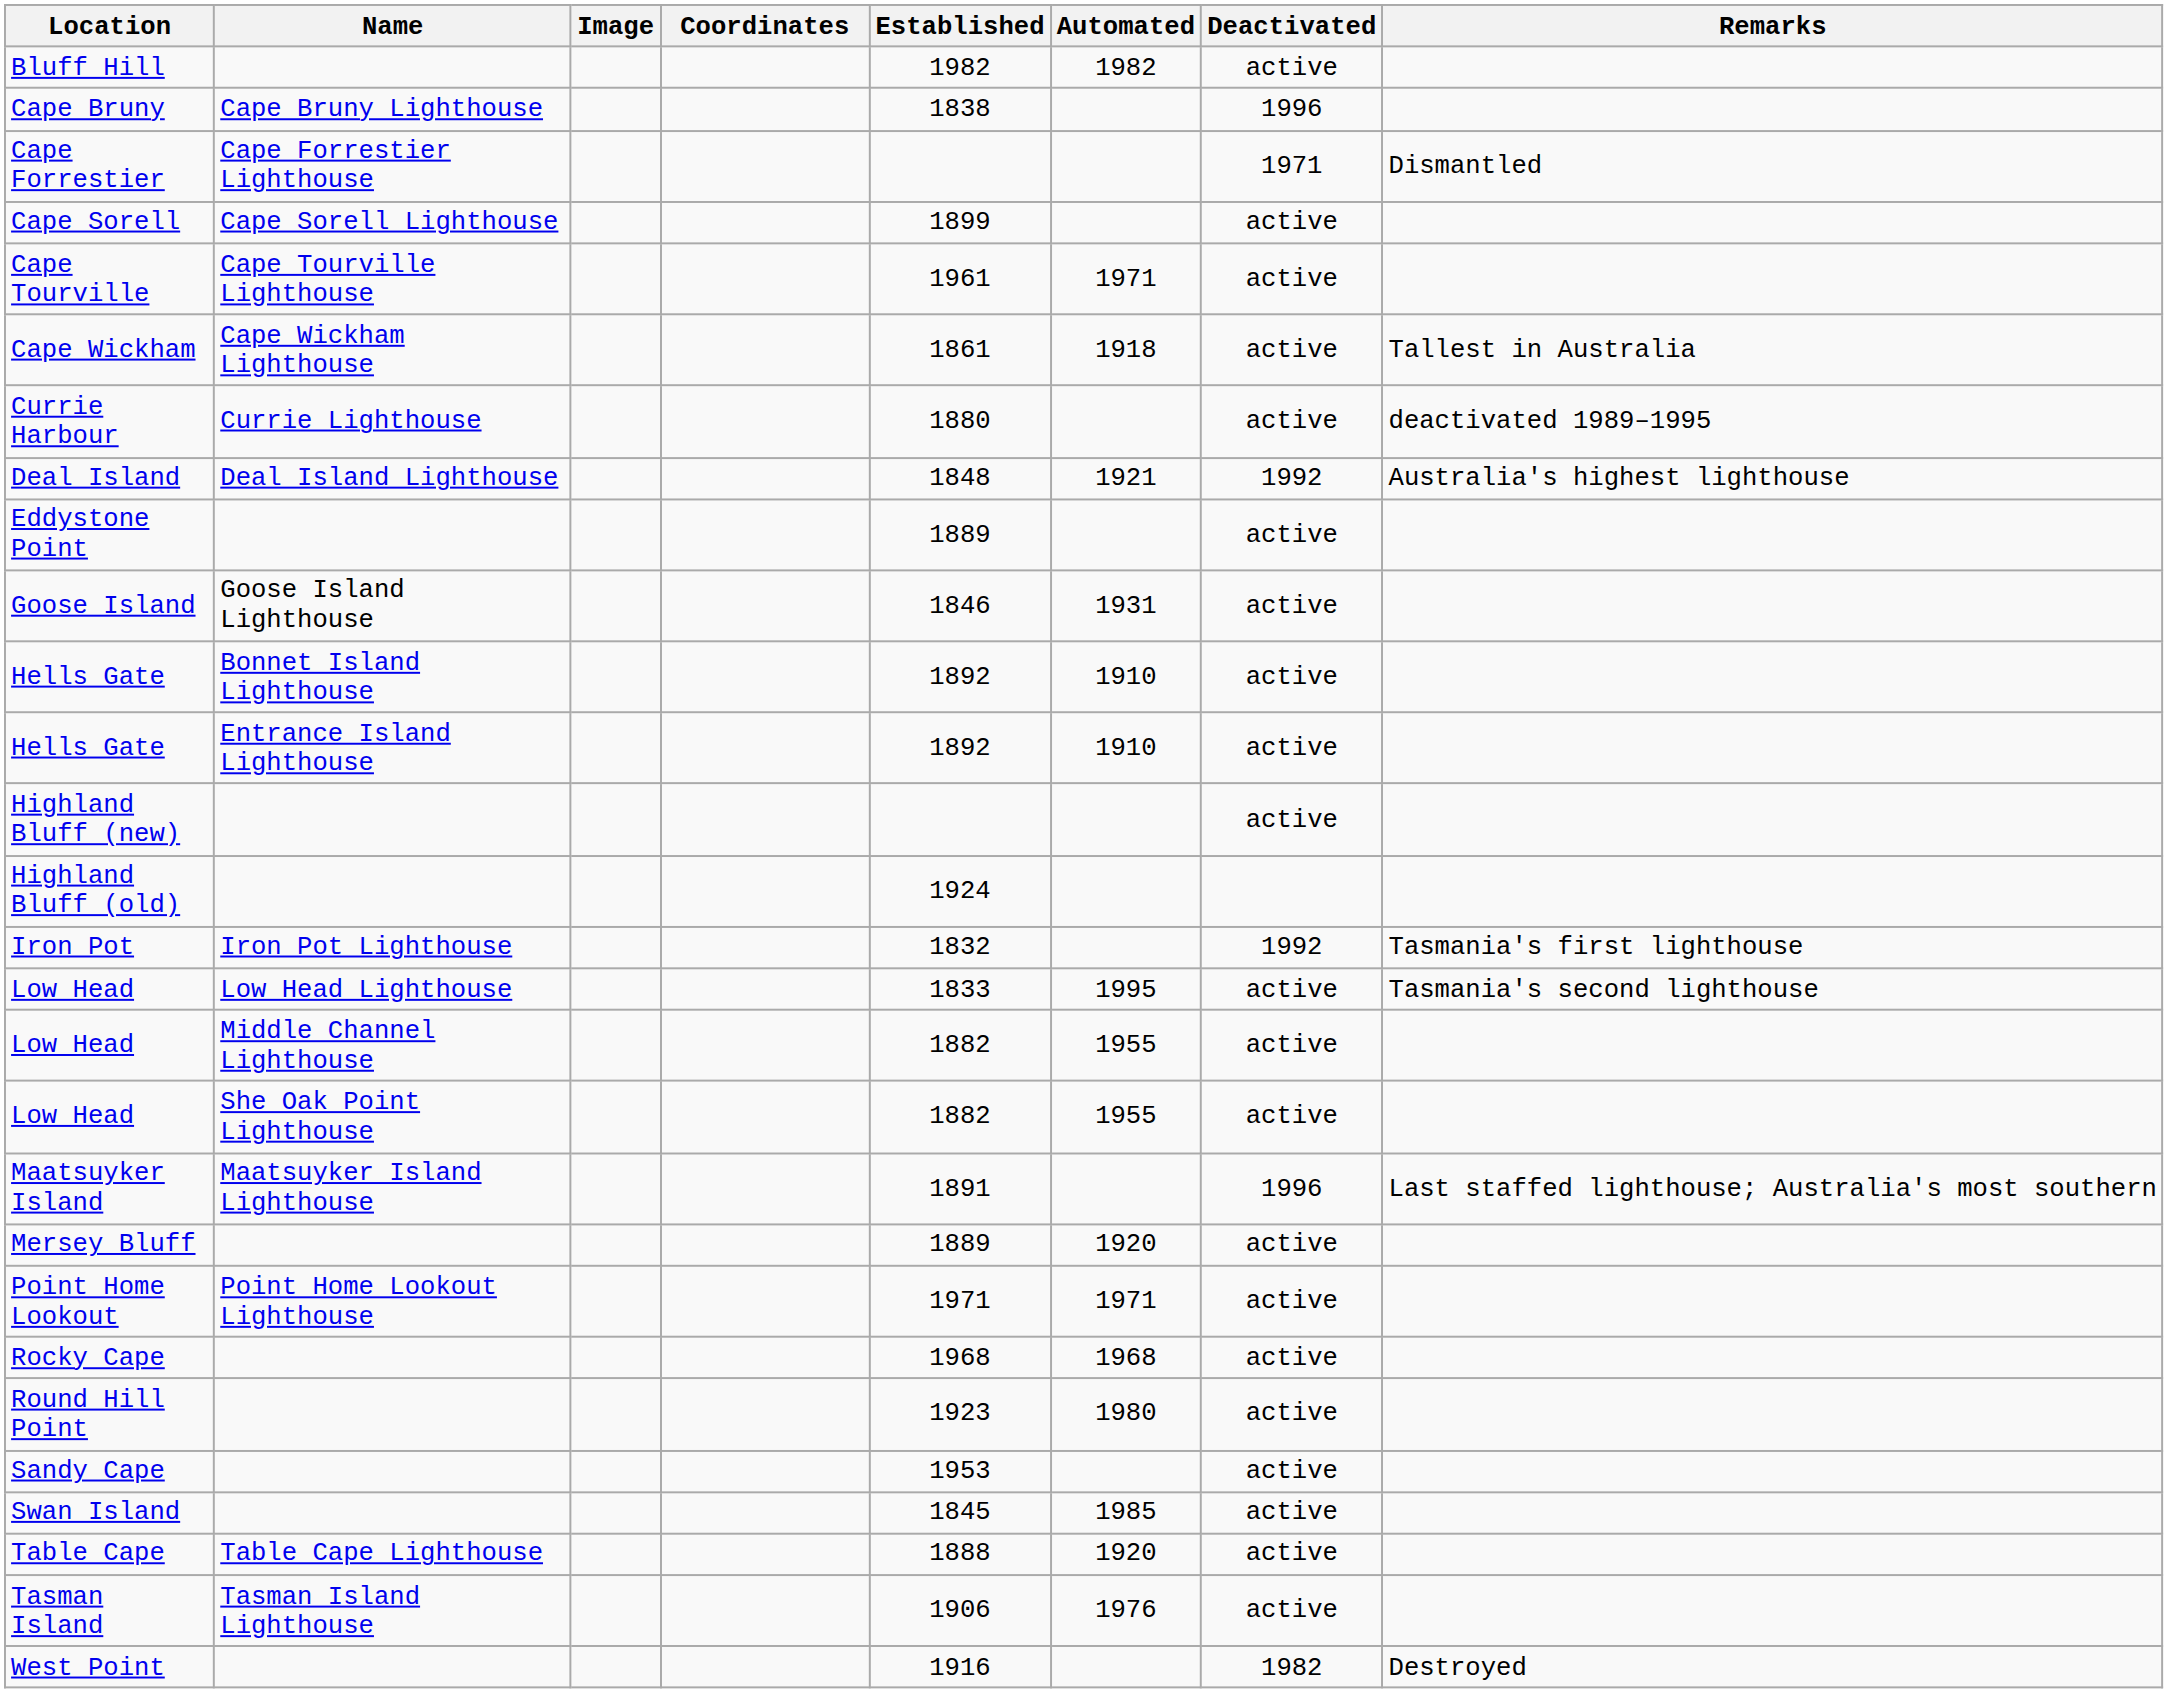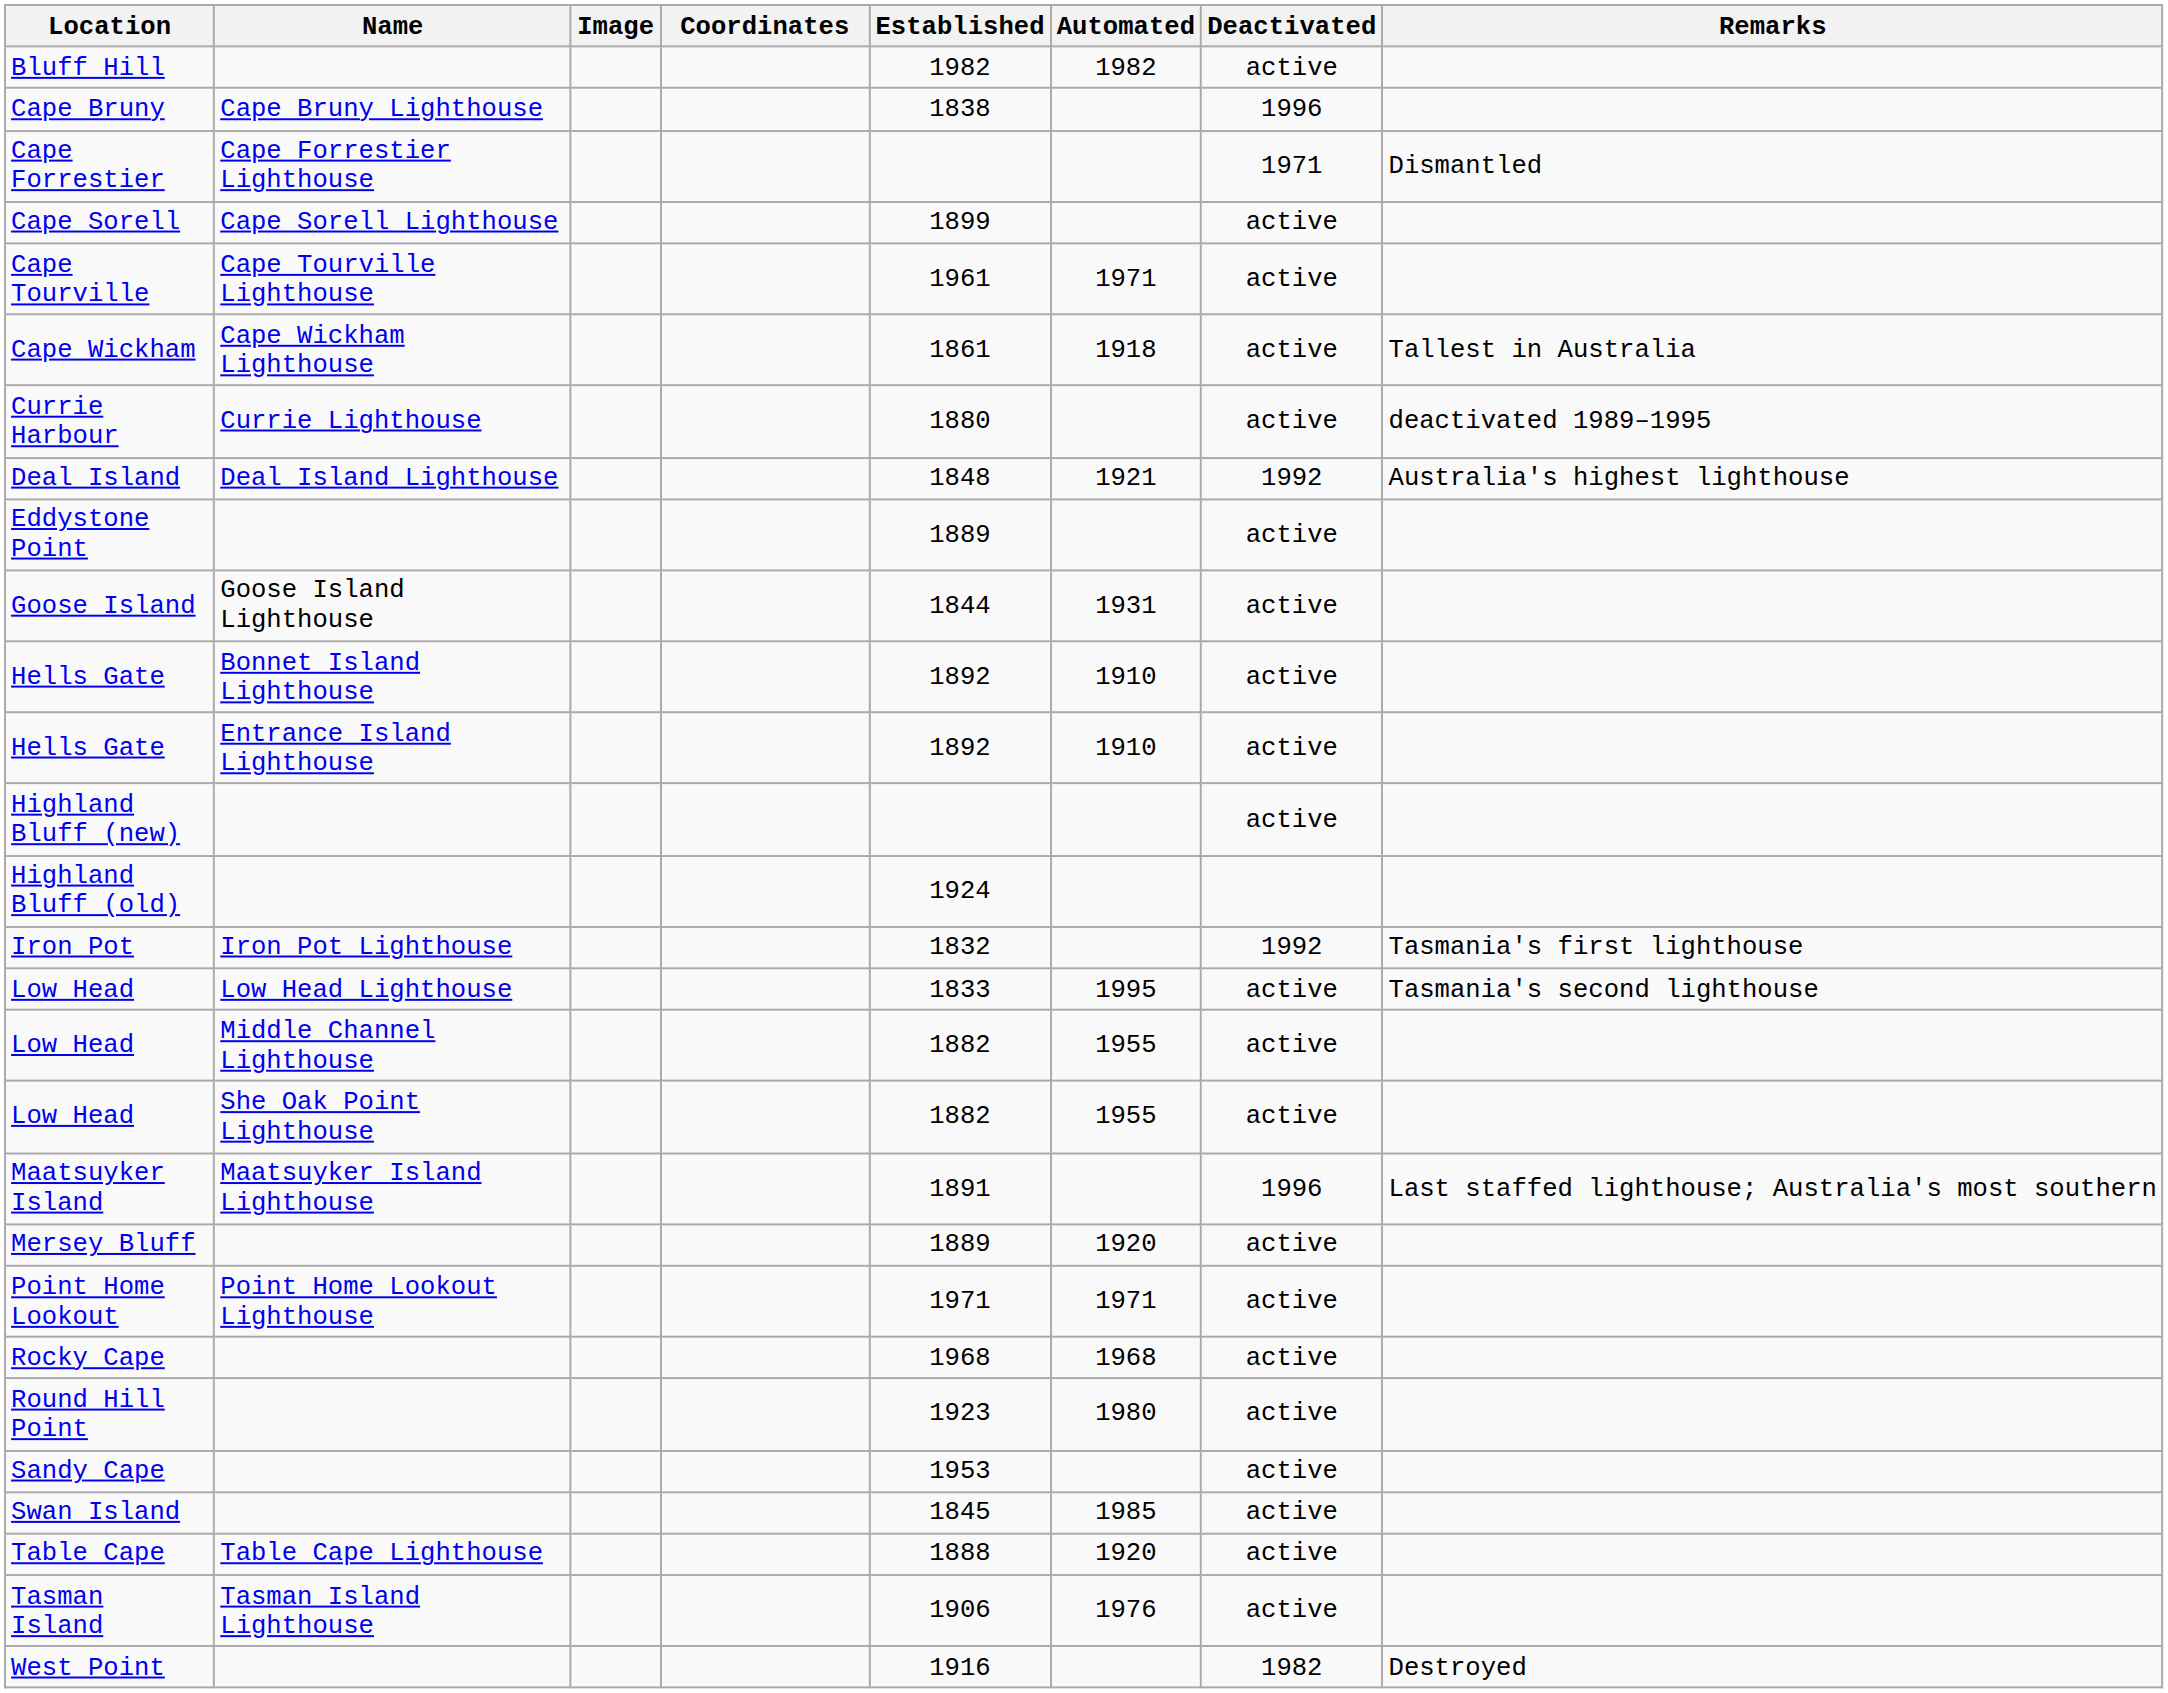 <table class="wikitable sortable">
 <tr>
 <th width="100">Location</th>
 <th width="175">Name</th>
 <th class="unsortable">Image</th>
 <th width="100">Coordinates</th>
 <th>Established</th>
 <th>Automated</th>
 <th>Deactivated</th>
 <th>Remarks</th>
 </tr>
 <tr>
 <td><a href='#'>Bluff Hill</a></td>
 <td></td>
 <td></td>
 <td></td>
 <td style="text-align: center;">1982</td>
 <td style="text-align: center;">1982</td>
 <td style="text-align: center;">active</td>
 <td></td>
 </tr>
 <tr>
 <td><a href='#'>Cape Bruny</a></td>
 <td><a href='#'>Cape Bruny Lighthouse</a></td>
 <td></td>
 <td></td>
 <td style="text-align: center;">1838</td>
 <td></td>
 <td style="text-align: center;">1996</td>
 <td></td>
 </tr>
 <tr>
 <td><a href='#'>Cape Forrestier</a></td>
 <td><a href='#'>Cape Forrestier Lighthouse</a></td>
 <td></td>
 <td></td>
 <td></td>
 <td></td>
 <td style="text-align: center;">1971</td>
 <td>Dismantled</td>
 </tr>
 <tr>
 <td><a href='#'>Cape Sorell</a></td>
 <td><a href='#'>Cape Sorell Lighthouse</a></td>
 <td></td>
 <td></td>
 <td style="text-align: center;">1899</td>
 <td></td>
 <td style="text-align: center;">active</td>
 <td></td>
 </tr>
 <tr>
 <td><a href='#'>Cape Tourville</a></td>
 <td><a href='#'>Cape Tourville Lighthouse</a></td>
 <td></td>
 <td></td>
 <td style="text-align: center;">1961</td>
 <td style="text-align: center;">1971</td>
 <td style="text-align: center;">active</td>
 <td></td>
 </tr>
 <tr>
 <td><a href='#'>Cape Wickham</a></td>
 <td><a href='#'>Cape Wickham Lighthouse</a></td>
 <td></td>
 <td></td>
 <td style="text-align: center;">1861</td>
 <td style="text-align: center;">1918</td>
 <td style="text-align: center;">active</td>
 <td>Tallest in Australia</td>
 </tr>
 <tr>
 <td><a href='#'>Currie Harbour</a></td>
 <td><a href='#'>Currie Lighthouse</a></td>
 <td></td>
 <td></td>
 <td style="text-align: center;">1880</td>
 <td></td>
 <td style="text-align: center;">active</td>
 <td>deactivated 1989–1995</td>
 </tr>
 <tr>
 <td><a href='#'>Deal Island</a></td>
 <td><a href='#'>Deal Island Lighthouse</a></td>
 <td></td>
 <td></td>
 <td style="text-align: center;">1848</td>
 <td style="text-align: center;">1921</td>
 <td style="text-align: center;">1992</td>
 <td>Australia's highest lighthouse</td>
 </tr>
 <tr>
 <td><a href='#'>Eddystone Point</a></td>
 <td></td>
 <td></td>
 <td></td>
 <td style="text-align: center;">1889</td>
 <td></td>
 <td style="text-align: center;">active</td>
 <td></td>
 </tr>
 <tr>
 <td><a href='#'>Goose Island</a></td>
 <td>Goose Island Lighthouse</td>
 <td></td>
 <td></td>
-<td style="text-align: center;">1846</td>
+<td style="text-align: center;">1844</td>
 <td style="text-align: center;">1931</td>
 <td style="text-align: center;">active</td>
 <td></td>
 </tr>
 <tr>
 <td><a href='#'>Hells Gate</a></td>
 <td><a href='#'>Bonnet Island Lighthouse</a></td>
 <td></td>
 <td></td>
 <td style="text-align: center;">1892</td>
 <td style="text-align: center;">1910</td>
 <td style="text-align: center;">active</td>
 <td></td>
 </tr>
 <tr>
 <td><a href='#'>Hells Gate</a></td>
 <td><a href='#'>Entrance Island Lighthouse</a></td>
 <td></td>
 <td></td>
 <td style="text-align: center;">1892</td>
 <td style="text-align: center;">1910</td>
 <td style="text-align: center;">active</td>
 <td></td>
 </tr>
 <tr>
 <td><a href='#'>Highland Bluff (new)</a></td>
 <td></td>
 <td></td>
 <td></td>
 <td></td>
 <td></td>
 <td style="text-align: center;">active</td>
 <td></td>
 </tr>
 <tr>
 <td><a href='#'>Highland Bluff (old)</a></td>
 <td></td>
 <td></td>
 <td></td>
 <td style="text-align: center;">1924</td>
 <td></td>
 <td></td>
 <td></td>
 </tr>
 <tr>
 <td><a href='#'>Iron Pot</a></td>
 <td><a href='#'>Iron Pot Lighthouse</a></td>
 <td></td>
 <td></td>
 <td style="text-align: center;">1832</td>
 <td></td>
 <td style="text-align: center;">1992</td>
 <td>Tasmania's first lighthouse</td>
 </tr>
 <tr>
 <td><a href='#'>Low Head</a></td>
 <td><a href='#'>Low Head Lighthouse</a></td>
 <td></td>
 <td></td>
 <td style="text-align: center;">1833</td>
 <td style="text-align: center;">1995</td>
 <td style="text-align: center;">active</td>
 <td>Tasmania's second lighthouse</td>
 </tr>
 <tr>
 <td><a href='#'>Low Head</a></td>
 <td><a href='#'>Middle Channel Lighthouse</a></td>
 <td></td>
 <td></td>
 <td style="text-align: center;">1882</td>
 <td style="text-align: center;">1955</td>
 <td style="text-align: center;">active</td>
 <td></td>
 </tr>
 <tr>
 <td><a href='#'>Low Head</a></td>
 <td><a href='#'>She Oak Point Lighthouse</a></td>
 <td><br></td>
 <td></td>
 <td style="text-align: center;">1882</td>
 <td style="text-align: center;">1955</td>
 <td style="text-align: center;">active</td>
 <td></td>
 </tr>
 <tr>
 <td><a href='#'>Maatsuyker Island</a></td>
 <td><a href='#'>Maatsuyker Island Lighthouse</a></td>
 <td></td>
 <td></td>
 <td style="text-align: center;">1891</td>
 <td></td>
 <td style="text-align: center;">1996</td>
 <td>Last staffed lighthouse; Australia's most southern</td>
 </tr>
 <tr>
 <td><a href='#'>Mersey Bluff</a></td>
 <td></td>
 <td></td>
 <td></td>
 <td style="text-align: center;">1889</td>
 <td style="text-align: center;">1920</td>
 <td style="text-align: center;">active</td>
 <td></td>
 </tr>
 <tr>
 <td><a href='#'>Point Home Lookout</a></td>
 <td><a href='#'>Point Home Lookout Lighthouse</a></td>
 <td></td>
 <td></td>
 <td style="text-align: center;">1971</td>
 <td style="text-align: center;">1971</td>
 <td style="text-align: center;">active</td>
 <td></td>
 </tr>
 <tr>
 <td><a href='#'>Rocky Cape</a></td>
 <td></td>
 <td></td>
 <td></td>
 <td style="text-align: center;">1968</td>
 <td style="text-align: center;">1968</td>
 <td style="text-align: center;">active</td>
 <td></td>
 </tr>
 <tr>
 <td><a href='#'>Round Hill Point</a></td>
 <td></td>
 <td></td>
 <td></td>
 <td style="text-align: center;">1923</td>
 <td style="text-align: center;">1980</td>
 <td style="text-align: center;">active</td>
 <td></td>
 </tr>
 <tr>
 <td><a href='#'>Sandy Cape</a></td>
 <td></td>
 <td></td>
 <td></td>
 <td style="text-align: center;">1953</td>
 <td></td>
 <td style="text-align: center;">active</td>
 <td></td>
 </tr>
 <tr>
 <td><a href='#'>Swan Island</a></td>
 <td></td>
 <td></td>
 <td></td>
 <td style="text-align: center;">1845</td>
 <td style="text-align: center;">1985</td>
 <td style="text-align: center;">active</td>
 <td></td>
 </tr>
 <tr>
 <td><a href='#'>Table Cape</a></td>
 <td><a href='#'>Table Cape Lighthouse</a></td>
 <td></td>
 <td></td>
 <td style="text-align: center;">1888</td>
 <td style="text-align: center;">1920</td>
 <td style="text-align: center;">active</td>
 <td></td>
 </tr>
 <tr>
 <td><a href='#'>Tasman Island</a></td>
 <td><a href='#'>Tasman Island Lighthouse</a></td>
 <td></td>
 <td></td>
 <td style="text-align: center;">1906</td>
 <td style="text-align: center;">1976</td>
 <td style="text-align: center;">active</td>
 <td></td>
 </tr>
 <tr>
 <td><a href='#'>West Point</a></td>
 <td></td>
 <td></td>
 <td></td>
 <td style="text-align: center;">1916</td>
 <td></td>
 <td style="text-align: center;">1982</td>
 <td>Destroyed</td>
 </tr>
 </table>
